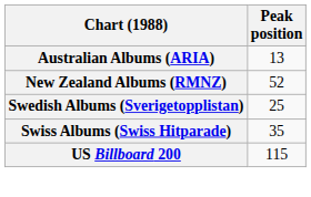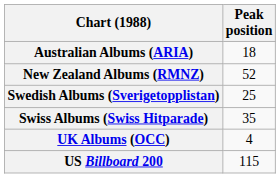 <table class="wikitable sortable plainrowheaders">
 <tr>
 <th scope="col">Chart (1988)</th>
 <th scope="col">Peak<br>position</th>
 </tr>
 <tr>
 <th scope="row">Australian Albums (<a href='#'>ARIA</a>)</th>
-<td style="text-align:center;">13</td>
+<td style="text-align:center;">18</td>
 </tr>
 <tr>
 <th scope="row">New Zealand Albums (<a href='#'>RMNZ</a>)</th>
 <td style="text-align:center;">52</td>
 </tr>
 <tr>
 <th scope="row">Swedish Albums (<a href='#'>Sverigetopplistan</a>)</th>
 <td style="text-align:center;">25</td>
 </tr>
 <tr>
 <th scope="row">Swiss Albums (<a href='#'>Swiss Hitparade</a>)</th>
 <td style="text-align:center;">35</td>
 </tr>
 <tr>
+<th scope="row"><a href='#'>UK Albums</a> (<a href='#'>OCC</a>)</th>
+<td style="text-align:center;">4</td>
+</tr>
+<tr>
 <th scope="row">US <a href='#'><em>Billboard</em> 200</a></th>
 <td style="text-align:center;">115</td>
 </tr>
 </table>
